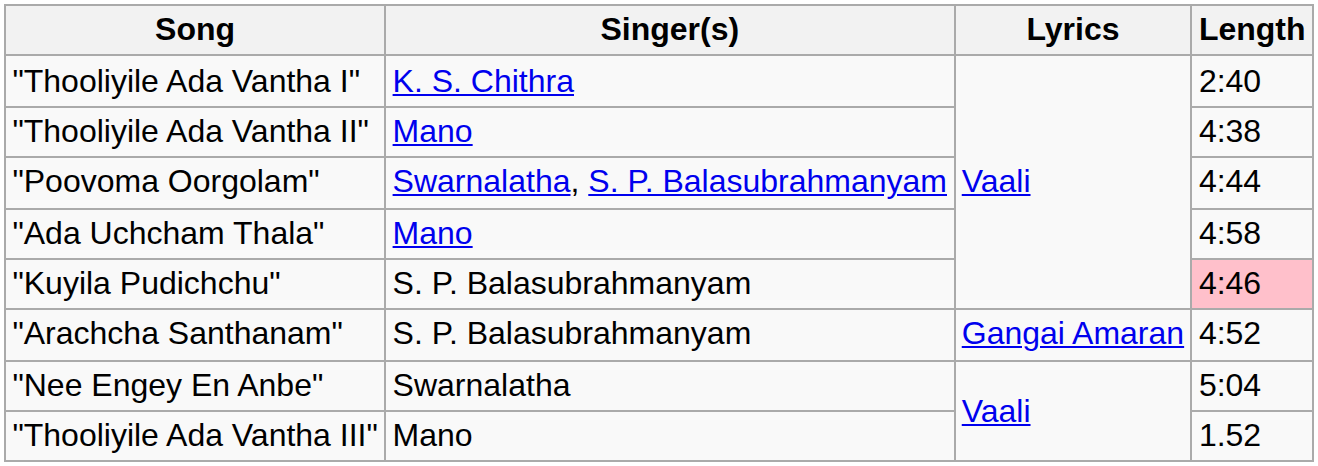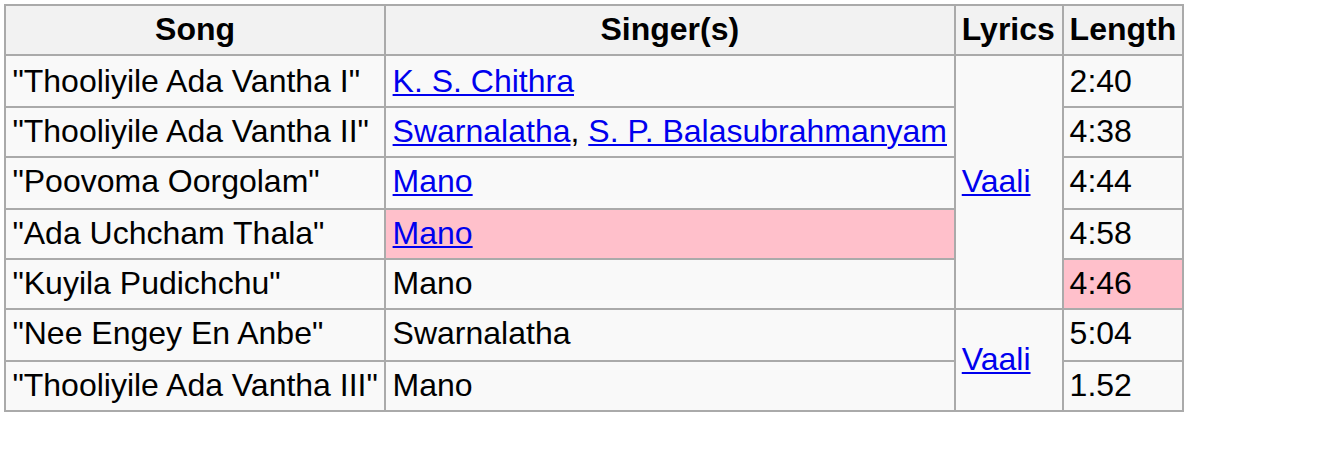 <table class="wikitable">
 <tr>
 <th>Song</th>
 <th>Singer(s)</th>
 <th>Lyrics</th>
 <th>Length</th>
 </tr>
 <tr>
 <td>"Thooliyile Ada Vantha I"</td>
 <td><a href='#'>K. S. Chithra</a></td>
 <td rowspan=5><a href='#'>Vaali</a></td>
 <td>2:40</td>
 </tr>
 <tr>
 <td>"Thooliyile Ada Vantha II"</td>
-<td><a href='#'>Mano</a></td>
+<td><a href='#'>Swarnalatha</a>, <a href='#'>S. P. Balasubrahmanyam</a></td>
 <td>4:38</td>
 </tr>
 <tr>
 <td>"Poovoma Oorgolam"</td>
-<td><a href='#'>Swarnalatha</a>, <a href='#'>S. P. Balasubrahmanyam</a></td>
+<td><a href='#'>Mano</a></td>
 <td>4:44</td>
 </tr>
 <tr>
 <td>"Ada Uchcham Thala"</td>
-<td><a href='#'>Mano</a></td>
+<td style="background: pink;"><a href='#'>Mano</a></td>
 <td>4:58</td>
 </tr>
 <tr>
 <td>"Kuyila Pudichchu"</td>
-<td>S. P. Balasubrahmanyam</td>
+<td>Mano</td>
 <td style="background: pink;">4:46</td>
-</tr>
-<tr>
-<td>"Arachcha Santhanam"</td>
-<td>S. P. Balasubrahmanyam</td>
-<td><a href='#'>Gangai Amaran</a></td>
-<td>4:52</td>
 </tr>
 <tr>
 <td>"Nee Engey En Anbe"</td>
 <td>Swarnalatha</td>
 <td rowspan=2><a href='#'>Vaali</a></td>
 <td>5:04</td>
 </tr>
 <tr>
 <td>"Thooliyile Ada Vantha III"</td>
 <td>Mano</td>
 <td>1.52</td>
 </tr>
 </table>
